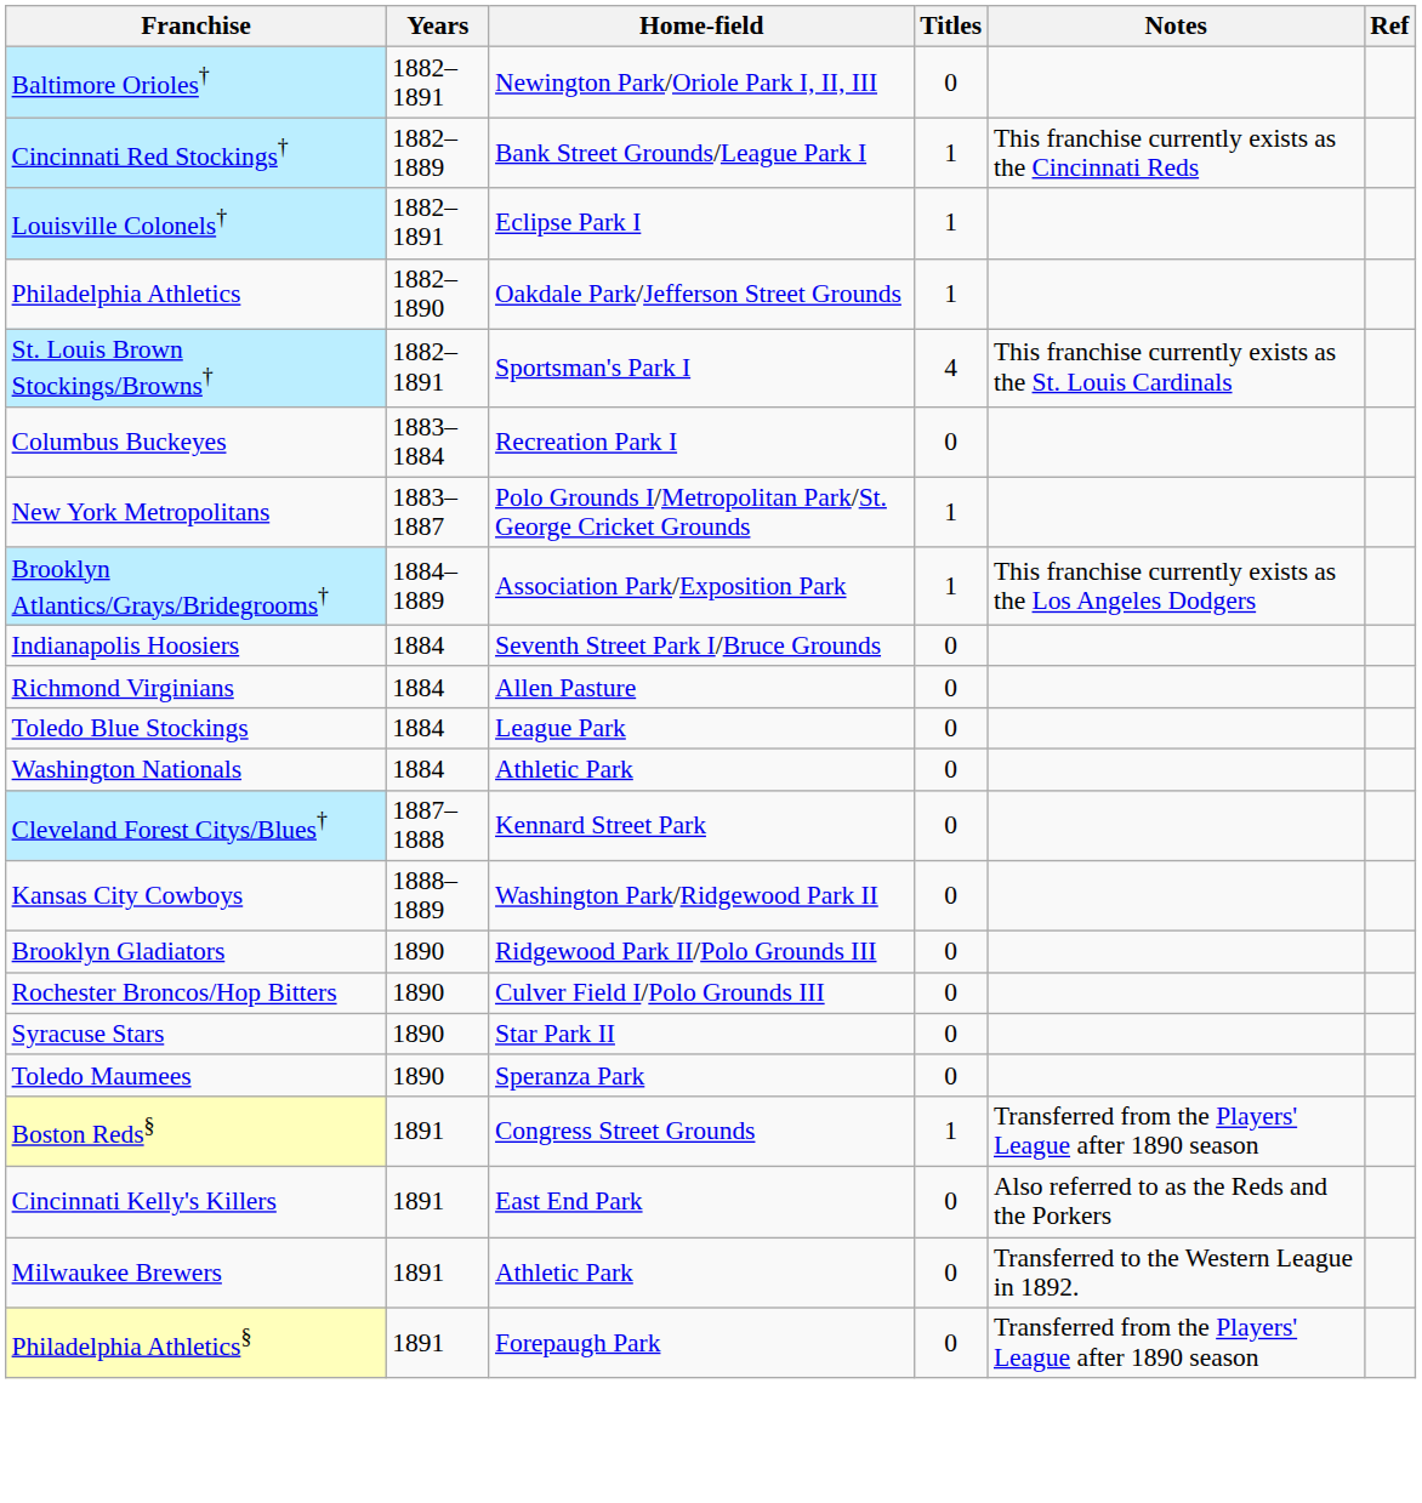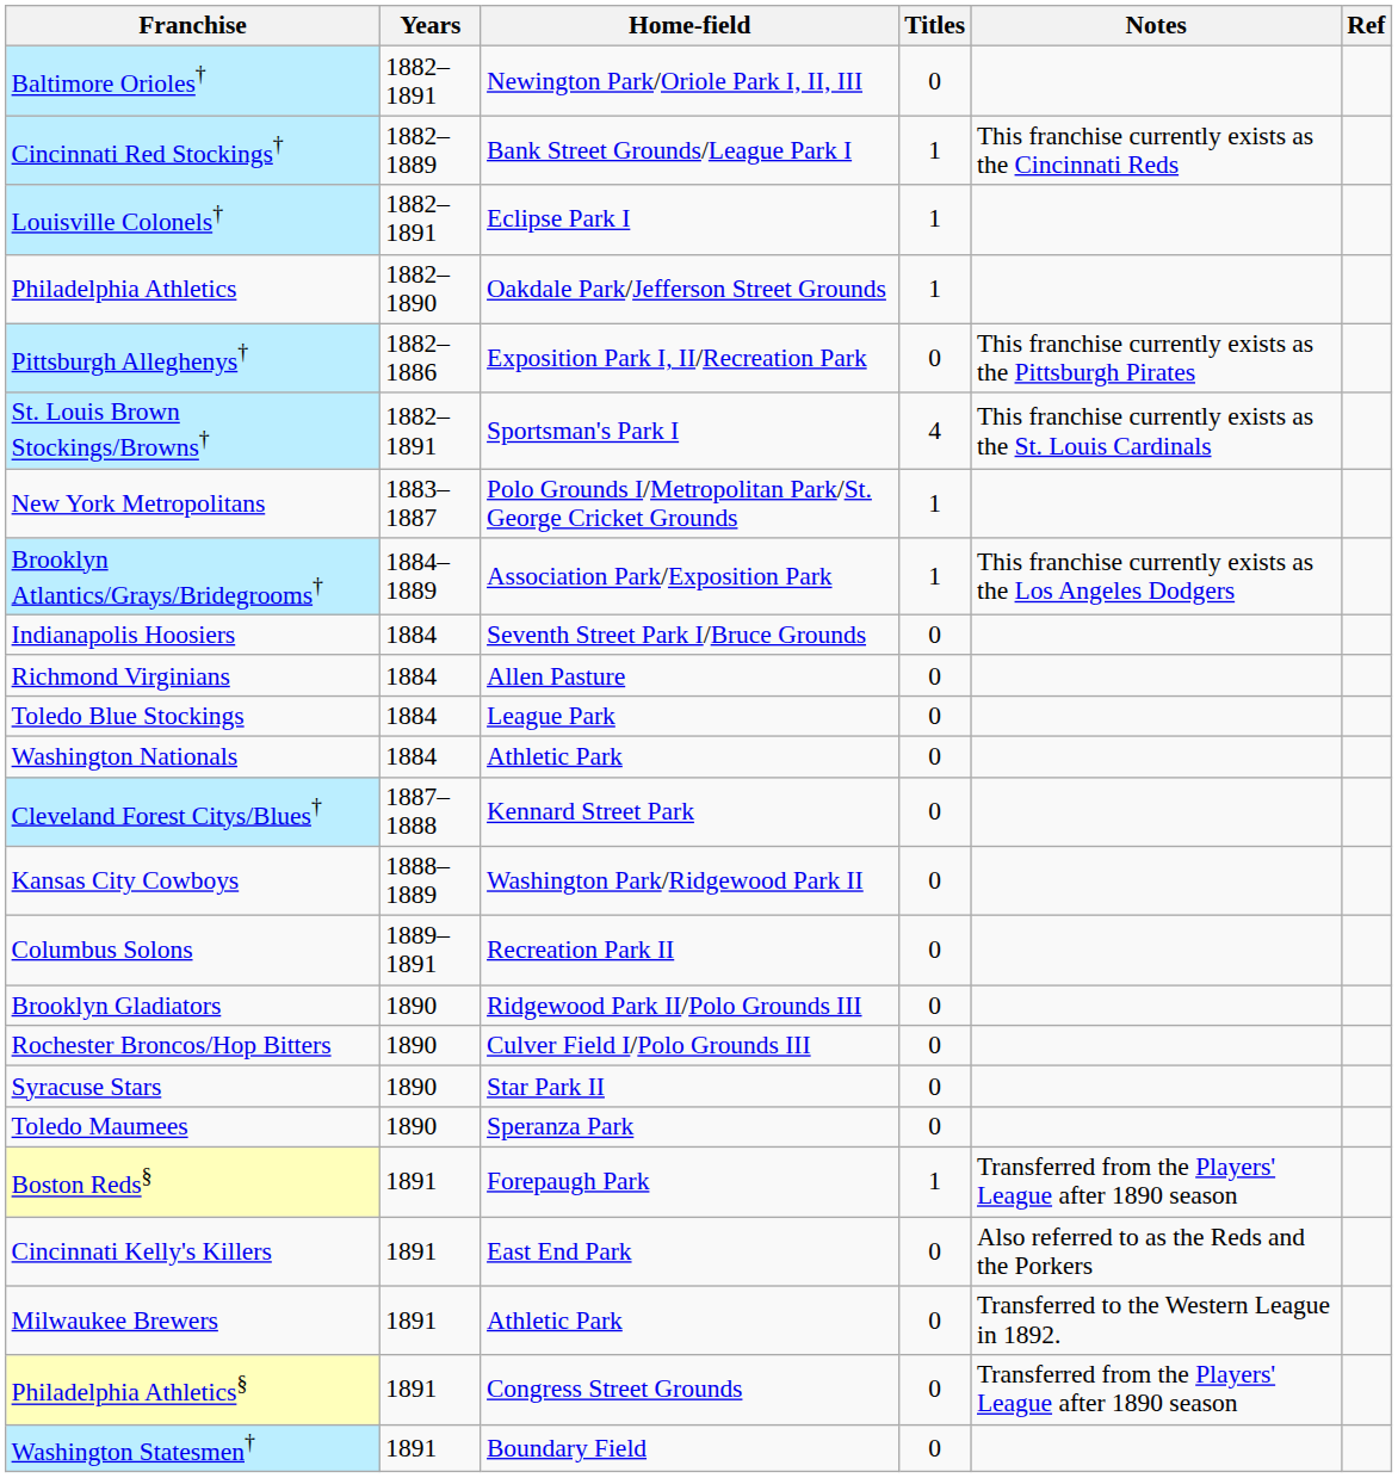 <table class="wikitable sortable" border="1">
 <tr>
 <th>Franchise</th>
 <th>Years</th>
 <th>Home-field</th>
 <th>Titles</th>
 <th class="unsortable">Notes</th>
 <th class="unsortable">Ref</th>
 </tr>
 <tr>
 <td bgcolor=#bbeeff><a href='#'>Baltimore Orioles</a><sup>†</sup></td>
 <td>1882–1891</td>
 <td><a href='#'>Newington Park</a>/<a href='#'>Oriole Park I, II, III</a></td>
 <td align=center>0</td>
 <td></td>
 <td align=center></td>
 </tr>
 <tr>
 <td bgcolor=#bbeeff><a href='#'>Cincinnati Red Stockings</a><sup>†</sup></td>
 <td>1882–1889</td>
 <td><a href='#'>Bank Street Grounds</a>/<a href='#'>League Park I</a></td>
 <td align=center>1</td>
 <td>This franchise currently exists as the <a href='#'>Cincinnati Reds</a></td>
 <td align=center></td>
 </tr>
 <tr>
 <td bgcolor=#bbeeff><a href='#'>Louisville Colonels</a><sup>†</sup></td>
 <td>1882–1891</td>
 <td><a href='#'>Eclipse Park I</a></td>
 <td align=center>1</td>
 <td></td>
 <td align=center></td>
 </tr>
 <tr>
 <td><a href='#'>Philadelphia Athletics</a></td>
 <td>1882–1890</td>
 <td><a href='#'>Oakdale Park</a>/<a href='#'>Jefferson Street Grounds</a></td>
 <td align=center>1</td>
 <td></td>
 <td align=center></td>
 </tr>
 <tr>
+<td bgcolor=#bbeeff><a href='#'>Pittsburgh Alleghenys</a><sup>†</sup></td>
+<td>1882–1886</td>
+<td><a href='#'>Exposition Park I, II</a>/<a href='#'>Recreation Park</a></td>
+<td align=center>0</td>
+<td>This franchise currently exists as the <a href='#'>Pittsburgh Pirates</a></td>
+<td align=center></td>
+</tr>
+<tr>
 <td bgcolor=#bbeeff><a href='#'>St. Louis Brown Stockings/Browns</a><sup>†</sup></td>
 <td>1882–1891</td>
 <td><a href='#'>Sportsman's Park I</a></td>
 <td align=center>4</td>
 <td>This franchise currently exists as the <a href='#'>St. Louis Cardinals</a></td>
-<td align=center></td>
-</tr>
-<tr>
-<td><a href='#'>Columbus Buckeyes</a></td>
-<td>1883–1884</td>
-<td><a href='#'>Recreation Park I</a></td>
-<td align=center>0</td>
-<td></td>
 <td align=center></td>
 </tr>
 <tr>
 <td><a href='#'>New York Metropolitans</a></td>
 <td>1883–1887</td>
 <td><a href='#'>Polo Grounds I</a>/<a href='#'>Metropolitan Park</a>/<a href='#'>St. George Cricket Grounds</a></td>
 <td align=center>1</td>
 <td></td>
 <td align=center></td>
 </tr>
 <tr>
 <td bgcolor=#bbeeff><a href='#'>Brooklyn Atlantics/Grays/Bridegrooms</a><sup>†</sup></td>
 <td>1884–1889</td>
 <td><a href='#'>Association Park</a>/<a href='#'>Exposition Park</a></td>
 <td align=center>1</td>
 <td>This franchise currently exists as the <a href='#'>Los Angeles Dodgers</a></td>
 <td align=center></td>
 </tr>
 <tr>
 <td><a href='#'>Indianapolis Hoosiers</a></td>
 <td>1884</td>
 <td><a href='#'>Seventh Street Park I</a>/<a href='#'>Bruce Grounds</a></td>
 <td align=center>0</td>
 <td></td>
 <td align=center></td>
 </tr>
 <tr>
 <td><a href='#'>Richmond Virginians</a></td>
 <td>1884</td>
 <td><a href='#'>Allen Pasture</a></td>
 <td align=center>0</td>
 <td></td>
 <td align=center></td>
 </tr>
 <tr>
 <td><a href='#'>Toledo Blue Stockings</a></td>
 <td>1884</td>
 <td><a href='#'>League Park</a></td>
 <td align=center>0</td>
 <td></td>
 <td align=center></td>
 </tr>
 <tr>
 <td><a href='#'>Washington Nationals</a></td>
 <td>1884</td>
 <td><a href='#'>Athletic Park</a></td>
 <td align=center>0</td>
 <td></td>
 <td align=center></td>
 </tr>
 <tr>
 <td bgcolor=#bbeeff><a href='#'>Cleveland Forest Citys/Blues</a><sup>†</sup></td>
 <td>1887–1888</td>
 <td><a href='#'>Kennard Street Park</a></td>
 <td align=center>0</td>
 <td></td>
 <td align=center></td>
 </tr>
 <tr>
 <td><a href='#'>Kansas City Cowboys</a></td>
 <td>1888–1889</td>
 <td><a href='#'>Washington Park</a>/<a href='#'>Ridgewood Park II</a></td>
 <td align=center>0</td>
 <td></td>
 <td align=center></td>
 </tr>
 <tr>
+<td><a href='#'>Columbus Solons</a></td>
+<td>1889–1891</td>
+<td><a href='#'>Recreation Park II</a></td>
+<td align=center>0</td>
+<td></td>
+<td align=center></td>
+</tr>
+<tr>
 <td><a href='#'>Brooklyn Gladiators</a></td>
 <td>1890</td>
 <td><a href='#'>Ridgewood Park II</a>/<a href='#'>Polo Grounds III</a></td>
 <td align=center>0</td>
 <td></td>
 <td align=center></td>
 </tr>
 <tr>
 <td><a href='#'>Rochester Broncos/Hop Bitters</a></td>
 <td>1890</td>
 <td><a href='#'>Culver Field I</a>/<a href='#'>Polo Grounds III</a></td>
 <td align=center>0</td>
 <td></td>
 <td align=center></td>
 </tr>
 <tr>
 <td><a href='#'>Syracuse Stars</a></td>
 <td>1890</td>
 <td><a href='#'>Star Park II</a></td>
 <td align=center>0</td>
 <td></td>
 <td align=center></td>
 </tr>
 <tr>
 <td><a href='#'>Toledo Maumees</a></td>
 <td>1890</td>
 <td><a href='#'>Speranza Park</a></td>
 <td align=center>0</td>
 <td></td>
 <td align=center></td>
 </tr>
 <tr>
 <td bgcolor="#ffffbb"><a href='#'>Boston Reds</a><sup>§</sup></td>
 <td>1891</td>
-<td><a href='#'>Congress Street Grounds</a></td>
+<td><a href='#'>Forepaugh Park</a></td>
 <td align=center>1</td>
 <td>Transferred from the <a href='#'>Players' League</a> after 1890 season</td>
 <td align=center></td>
 </tr>
 <tr>
 <td><a href='#'>Cincinnati Kelly's Killers</a></td>
 <td>1891</td>
 <td><a href='#'>East End Park</a></td>
 <td align=center>0</td>
 <td>Also referred to as the Reds and the Porkers</td>
 <td align=center></td>
 </tr>
 <tr>
 <td><a href='#'>Milwaukee Brewers</a></td>
 <td>1891</td>
 <td><a href='#'>Athletic Park</a></td>
 <td align=center>0</td>
 <td>Transferred to the Western League in 1892.</td>
 <td align=center></td>
 </tr>
 <tr>
 <td bgcolor="#ffffbb"><a href='#'>Philadelphia Athletics</a><sup>§</sup></td>
 <td>1891</td>
-<td><a href='#'>Forepaugh Park</a></td>
+<td><a href='#'>Congress Street Grounds</a></td>
 <td align=center>0</td>
 <td>Transferred from the <a href='#'>Players' League</a> after 1890 season</td>
 <td align=center></td>
 </tr>
+<tr>
+<td bgcolor=#bbeeff><a href='#'>Washington Statesmen</a><sup>†</sup></td>
+<td>1891</td>
+<td><a href='#'>Boundary Field</a></td>
+<td align=center>0</td>
+<td></td>
+<td align=center></td>
+</tr>
 </table>
